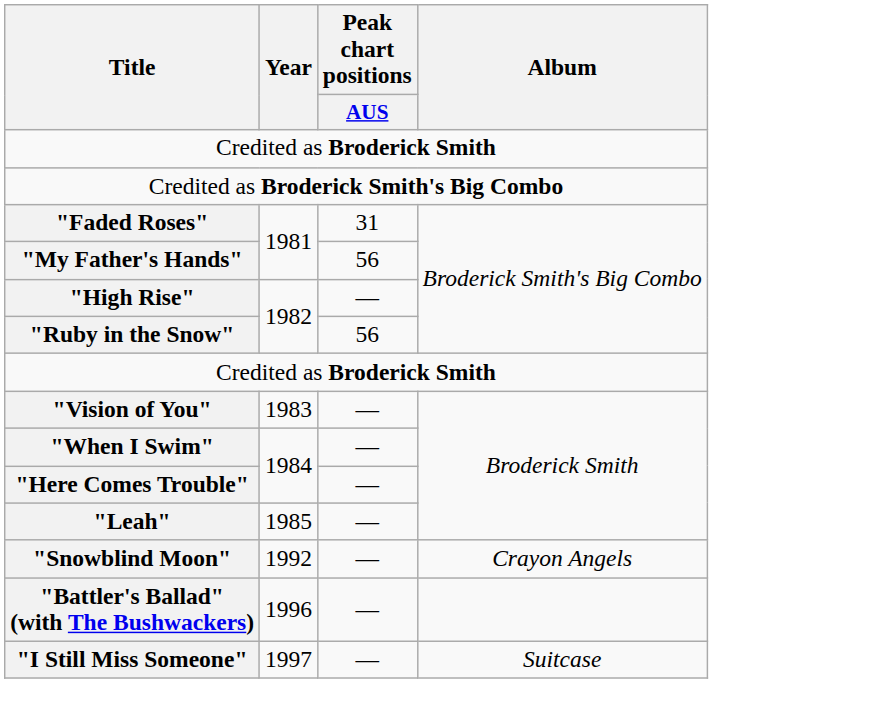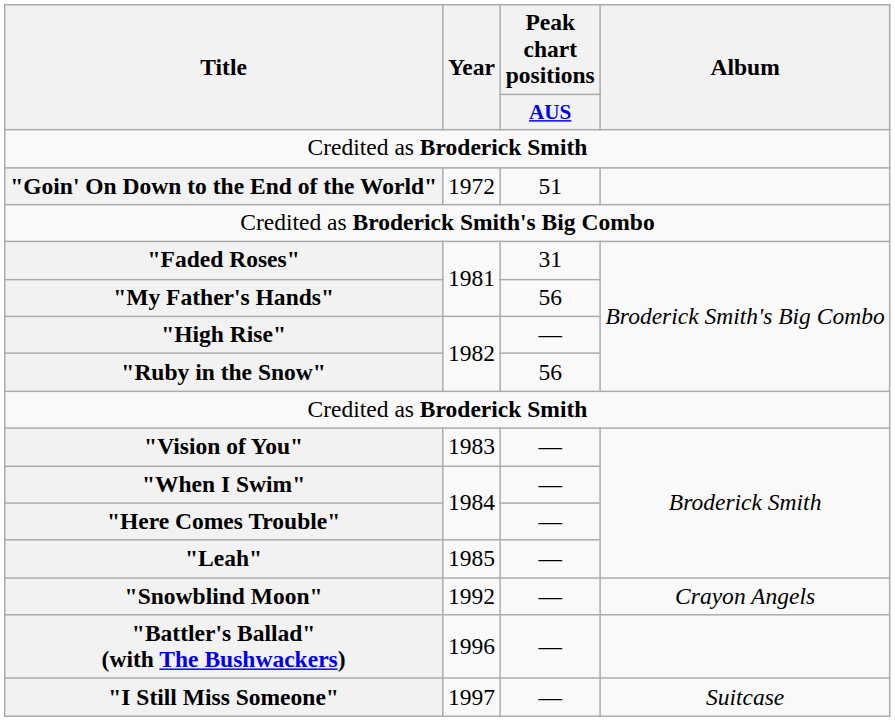 <table class="wikitable plainrowheaders" style="text-align:center">
 <tr>
 <th scope="col" rowspan="2">Title</th>
 <th scope="col" rowspan="2">Year</th>
 <th scope="col" colspan="1">Peak chart positions</th>
 <th scope="col" rowspan="2">Album</th>
 </tr>
 <tr>
 <th scope="col" style="width:3em; font-size:90%"><a href='#'>AUS</a><br></th>
 </tr>
 <tr>
 <td colspan=4>Credited as <strong>Broderick Smith</strong></td>
+</tr>
+<tr>
+<th scope="row">"Goin' On Down to the End of the World"</th>
+<td>1972</td>
+<td>51</td>
+<td></td>
 </tr>
 <tr>
 <td colspan=4>Credited as <strong>Broderick Smith's Big Combo</strong></td>
 </tr>
 <tr>
 <th scope="row">"Faded Roses"</th>
 <td rowspan="2">1981</td>
 <td>31</td>
 <td rowspan="4"><em>Broderick Smith's Big Combo</em></td>
 </tr>
 <tr>
 <th scope="row">"My Father's Hands"</th>
 <td>56</td>
 </tr>
 <tr>
 <th scope="row">"High Rise"</th>
 <td rowspan="2">1982</td>
 <td>—</td>
 </tr>
 <tr>
 <th scope="row">"Ruby in the Snow"</th>
 <td>56</td>
 </tr>
 <tr>
 <td colspan=4>Credited as <strong>Broderick Smith</strong></td>
 </tr>
 <tr>
 <th scope="row">"Vision of You"</th>
 <td>1983</td>
 <td>—</td>
 <td rowspan="4"><em>Broderick Smith</em></td>
 </tr>
 <tr>
 <th scope="row">"When I Swim"</th>
 <td rowspan="2">1984</td>
 <td>—</td>
 </tr>
 <tr>
 <th scope="row">"Here Comes Trouble"</th>
 <td>—</td>
 </tr>
 <tr>
 <th scope="row">"Leah"</th>
 <td>1985</td>
 <td>—</td>
 </tr>
 <tr>
 <th scope="row">"Snowblind Moon"</th>
 <td>1992</td>
 <td>—</td>
 <td><em>Crayon Angels</em></td>
 </tr>
 <tr>
 <th scope="row">"Battler's Ballad" <br> (with <a href='#'>The Bushwackers</a>)</th>
 <td>1996</td>
 <td>—</td>
 <td></td>
 </tr>
 <tr>
 <th scope="row">"I Still Miss Someone"</th>
 <td>1997</td>
 <td>—</td>
 <td><em>Suitcase</em></td>
 </tr>
 </table>
